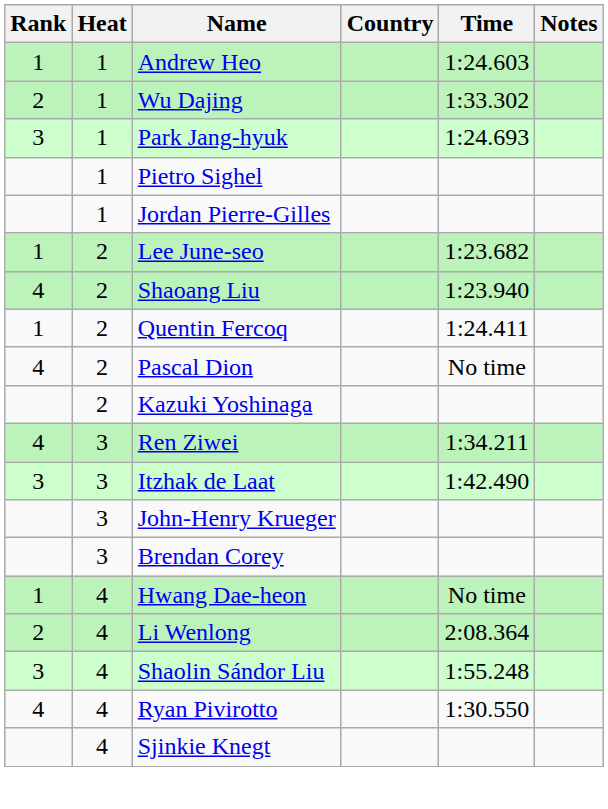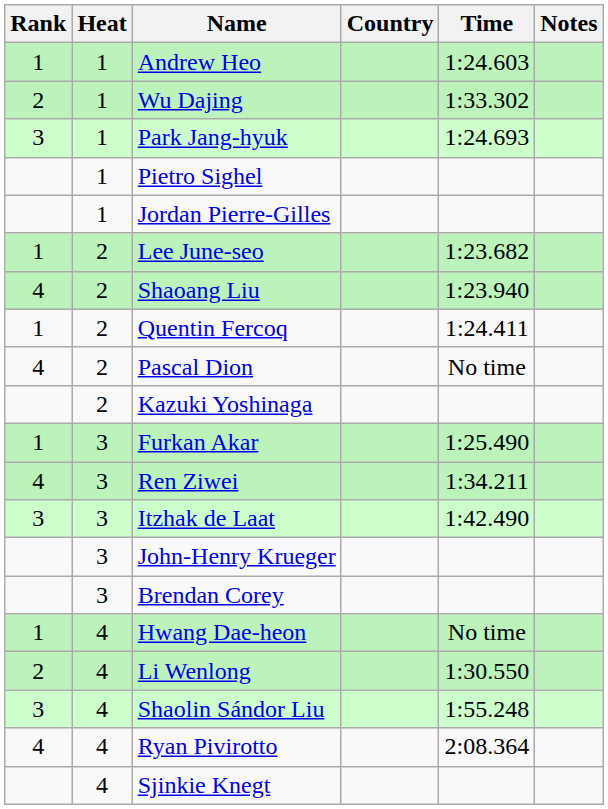 <table class="wikitable sortable" style="text-align:center">
 <tr>
 <th>Rank</th>
 <th>Heat</th>
 <th>Name</th>
 <th>Country</th>
 <th>Time</th>
 <th>Notes</th>
 </tr>
 <tr bgcolor=#bbf3bb>
 <td>1</td>
 <td>1</td>
 <td align=left><a href='#'>Andrew Heo</a></td>
 <td align=left></td>
 <td>1:24.603</td>
 <td><strong></strong></td>
 </tr>
 <tr bgcolor=#bbf3bb>
 <td>2</td>
 <td>1</td>
 <td align=left><a href='#'>Wu Dajing</a></td>
 <td align=left></td>
 <td>1:33.302</td>
 <td><strong></strong></td>
 </tr>
 <tr bgcolor=#ccffcc>
 <td>3</td>
 <td>1</td>
 <td align=left><a href='#'>Park Jang-hyuk</a></td>
 <td align=left></td>
 <td>1:24.693</td>
 <td><strong></strong></td>
 </tr>
 <tr>
 <td></td>
 <td>1</td>
 <td align=left><a href='#'>Pietro Sighel</a></td>
 <td align=left></td>
 <td></td>
 <td><strong></strong></td>
 </tr>
 <tr>
 <td></td>
 <td>1</td>
 <td align=left><a href='#'>Jordan Pierre-Gilles</a></td>
 <td align=left></td>
 <td></td>
 <td><strong></strong></td>
 </tr>
 <tr bgcolor=#bbf3bb>
 <td>1</td>
 <td>2</td>
 <td align=left><a href='#'>Lee June-seo</a></td>
 <td align=left></td>
 <td>1:23.682</td>
 <td><strong></strong></td>
 </tr>
 <tr bgcolor=#bbf3bb>
 <td>4</td>
 <td>2</td>
 <td align=left><a href='#'>Shaoang Liu</a></td>
 <td align=left></td>
 <td>1:23.940</td>
 <td><strong></strong></td>
 </tr>
 <tr>
 <td>1</td>
 <td>2</td>
 <td align=left><a href='#'>Quentin Fercoq</a></td>
 <td align=left></td>
 <td>1:24.411</td>
 <td></td>
 </tr>
 <tr>
 <td>4</td>
 <td>2</td>
 <td align=left><a href='#'>Pascal Dion</a></td>
 <td align=left></td>
 <td>No time</td>
 <td></td>
 </tr>
 <tr>
 <td></td>
 <td>2</td>
 <td align=left><a href='#'>Kazuki Yoshinaga</a></td>
 <td align=left></td>
 <td></td>
 <td><strong></strong></td>
 </tr>
 <tr bgcolor=#bbf3bb>
+<td>1</td>
+<td>3</td>
+<td align=left><a href='#'>Furkan Akar</a></td>
+<td align=left></td>
+<td>1:25.490</td>
+<td><strong></strong></td>
+</tr>
+<tr bgcolor=#bbf3bb>
 <td>4</td>
 <td>3</td>
 <td align=left><a href='#'>Ren Ziwei</a></td>
 <td align=left></td>
 <td>1:34.211</td>
 <td><strong></strong></td>
 </tr>
 <tr bgcolor=#ccffcc>
 <td>3</td>
 <td>3</td>
 <td align=left><a href='#'>Itzhak de Laat</a></td>
 <td align=left></td>
 <td>1:42.490</td>
 <td><strong></strong></td>
 </tr>
 <tr>
 <td></td>
 <td>3</td>
 <td align=left><a href='#'>John-Henry Krueger</a></td>
 <td align=left></td>
 <td></td>
 <td><strong></strong></td>
 </tr>
 <tr>
 <td></td>
 <td>3</td>
 <td align=left><a href='#'>Brendan Corey</a></td>
 <td align=left></td>
 <td></td>
 <td><strong></strong></td>
 </tr>
 <tr bgcolor=#bbf3bb>
 <td>1</td>
 <td>4</td>
 <td align=left><a href='#'>Hwang Dae-heon</a></td>
 <td align=left></td>
 <td>No time</td>
 <td><strong></strong></td>
 </tr>
 <tr bgcolor=#bbf3bb>
 <td>2</td>
 <td>4</td>
 <td align=left><a href='#'>Li Wenlong</a></td>
 <td align=left></td>
-<td>2:08.364</td>
+<td>1:30.550</td>
 <td><strong></strong></td>
 </tr>
 <tr bgcolor=#ccffcc>
 <td>3</td>
 <td>4</td>
 <td align=left><a href='#'>Shaolin Sándor Liu</a></td>
 <td align=left></td>
 <td>1:55.248</td>
 <td><strong></strong></td>
 </tr>
 <tr>
 <td>4</td>
 <td>4</td>
 <td align=left><a href='#'>Ryan Pivirotto</a></td>
 <td align=left></td>
-<td>1:30.550</td>
+<td>2:08.364</td>
 <td></td>
 </tr>
 <tr>
 <td></td>
 <td>4</td>
 <td align=left><a href='#'>Sjinkie Knegt</a></td>
 <td align=left></td>
 <td></td>
 <td><strong></strong></td>
 </tr>
 </table>
